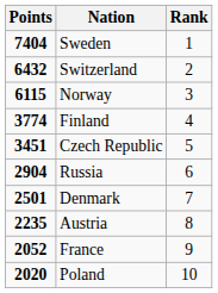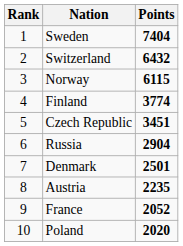 <table class="wikitable" style=text-align:center>
 <tr>
+<th>Rank</th>
+<th>Nation</th>
 <th>Points</th>
-<th>Nation</th>
-<th>Rank</th>
 </tr>
 <tr>
+<td>1</td>
+<td align=left> Sweden</td>
 <td><strong>7404</strong></td>
-<td align=left> Sweden</td>
-<td>1</td>
 </tr>
 <tr>
+<td>2</td>
+<td align=left> Switzerland</td>
 <td><strong>6432</strong></td>
-<td align=left> Switzerland</td>
-<td>2</td>
 </tr>
 <tr>
+<td>3</td>
+<td align=left> Norway</td>
 <td><strong>6115</strong></td>
-<td align=left> Norway</td>
-<td>3</td>
 </tr>
 <tr>
+<td>4</td>
+<td align=left> Finland</td>
 <td><strong>3774</strong></td>
-<td align=left> Finland</td>
-<td>4</td>
 </tr>
 <tr>
+<td>5</td>
+<td align=left> Czech Republic</td>
 <td><strong>3451</strong></td>
-<td align=left> Czech Republic</td>
-<td>5</td>
 </tr>
 <tr>
+<td>6</td>
+<td align=left> Russia</td>
 <td><strong>2904</strong></td>
-<td align=left> Russia</td>
-<td>6</td>
 </tr>
 <tr>
+<td>7</td>
+<td align=left> Denmark</td>
 <td><strong>2501</strong></td>
-<td align=left> Denmark</td>
-<td>7</td>
 </tr>
 <tr>
+<td>8</td>
+<td align=left> Austria</td>
 <td><strong>2235</strong></td>
-<td align=left> Austria</td>
-<td>8</td>
 </tr>
 <tr>
+<td>9</td>
+<td align=left> France</td>
 <td><strong>2052</strong></td>
-<td align=left> France</td>
-<td>9</td>
 </tr>
 <tr>
+<td>10</td>
+<td align=left> Poland</td>
 <td><strong>2020</strong></td>
-<td align=left> Poland</td>
-<td>10</td>
 </tr>
 </table>
